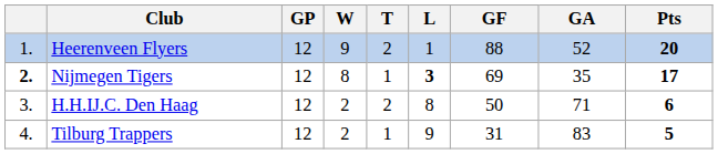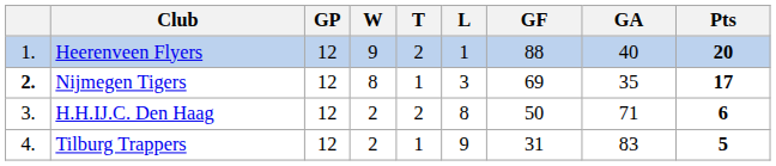 <table class="wikitable">
 <tr>
 <th width="30"></th>
 <th width="200">Club</th>
 <th width="30">GP</th>
 <th width="30">W</th>
 <th width="30">T</th>
 <th width="30">L</th>
 <th width="70">GF</th>
 <th width="70">GA</th>
 <th width="70">Pts</th>
 </tr>
 <tr bgcolor="#BCD2EE" align="center">
 <td>1.</td>
 <td align="left"><a href='#'>Heerenveen Flyers</a></td>
 <td>12</td>
 <td>9</td>
 <td>2</td>
 <td>1</td>
 <td>88</td>
-<td>52</td>
+<td>40</td>
 <td><strong>20</strong></td>
 </tr>
 <tr bgcolor="#FFFFFF" align="center">
 <td><strong>2.</strong></td>
 <td align="left"><a href='#'>Nijmegen Tigers</a></td>
 <td>12</td>
 <td>8</td>
 <td>1</td>
-<td><strong>3</strong></td>
+<td>3</td>
 <td>69</td>
 <td>35</td>
 <td><strong>17</strong></td>
 </tr>
 <tr bgcolor="#FFFFFF" align="center">
 <td>3.</td>
 <td align="left"><a href='#'>H.H.IJ.C. Den Haag</a></td>
 <td>12</td>
 <td>2</td>
 <td>2</td>
 <td>8</td>
 <td>50</td>
 <td>71</td>
 <td><strong>6</strong></td>
 </tr>
 <tr bgcolor="#FFFFFF" align="center">
 <td>4.</td>
 <td align="left"><a href='#'>Tilburg Trappers</a></td>
 <td>12</td>
 <td>2</td>
 <td>1</td>
 <td>9</td>
 <td>31</td>
 <td>83</td>
 <td><strong>5</strong></td>
 </tr>
 </table>
